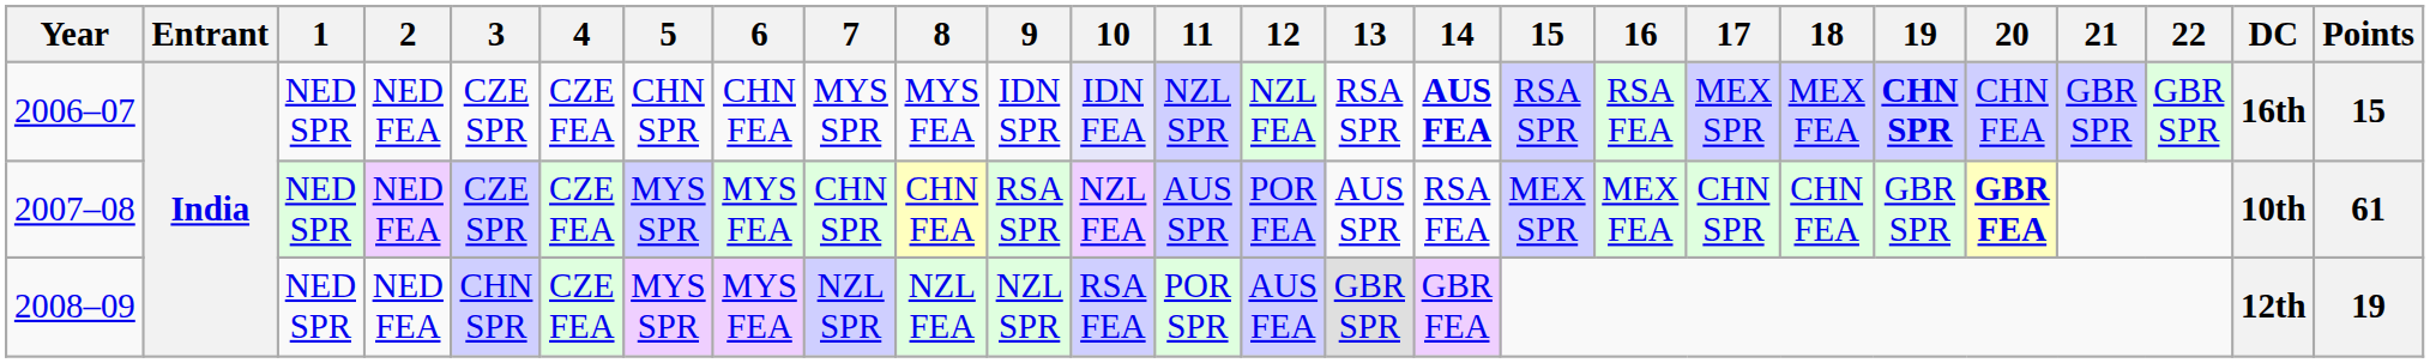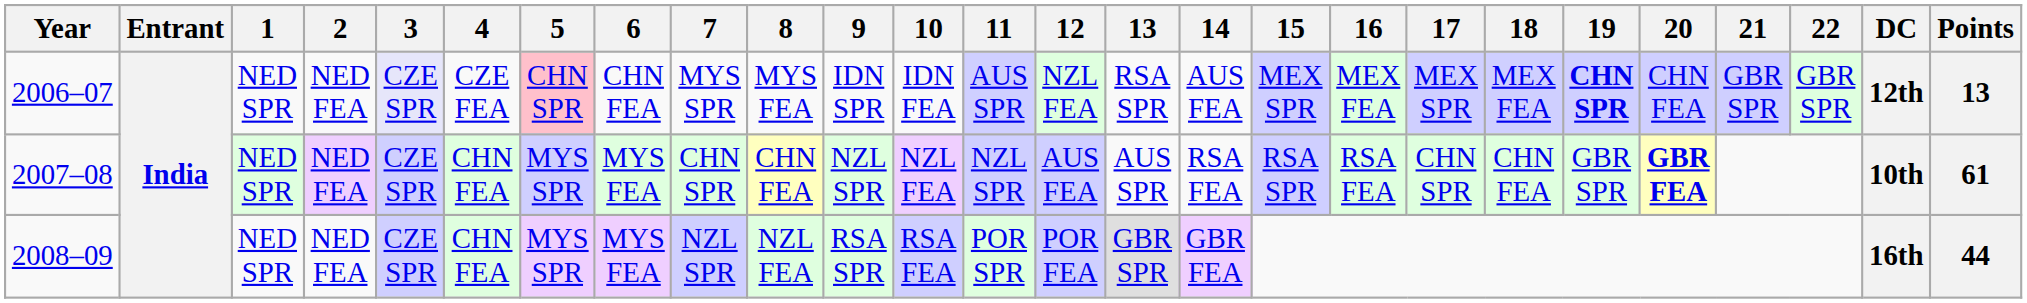 <table class="wikitable" style="text-align:center; font-size:85%">
 <tr>
 <th>Year</th>
 <th>Entrant</th>
 <th>1</th>
 <th>2</th>
 <th>3</th>
 <th>4</th>
 <th>5</th>
 <th>6</th>
 <th>7</th>
 <th>8</th>
 <th>9</th>
 <th>10</th>
 <th>11</th>
 <th>12</th>
 <th>13</th>
 <th>14</th>
 <th>15</th>
 <th>16</th>
 <th>17</th>
 <th>18</th>
 <th>19</th>
 <th>20</th>
 <th>21</th>
 <th>22</th>
 <th>DC</th>
 <th>Points</th>
 </tr>
 <tr>
 <td nowrap><a href='#'>2006–07</a></td>
 <th rowspan=3 nowrap><a href='#'>India</a></th>
 <td><a href='#'>NED<br>SPR</a></td>
 <td><a href='#'>NED<br>FEA</a></td>
-<td><a href='#'>CZE<br>SPR</a></td>
+<td style="background: lavender;"><a href='#'>CZE<br>SPR</a></td>
 <td><a href='#'>CZE<br>FEA</a></td>
-<td><a href='#'>CHN<br>SPR</a></td>
+<td style="background: pink;"><a href='#'>CHN<br>SPR</a></td>
 <td><a href='#'>CHN<br>FEA</a></td>
 <td><a href='#'>MYS<br>SPR</a></td>
 <td><a href='#'>MYS<br>FEA</a></td>
 <td><a href='#'>IDN<br>SPR</a></td>
-<td style="background: lavender;"><a href='#'>IDN<br>FEA</a></td>
-<td style="background:#CFCFFF;"><a href='#'>NZL<br>SPR</a><br></td>
+<td><a href='#'>IDN<br>FEA</a></td>
+<td style="background:#CFCFFF;"><a href='#'>AUS<br>SPR</a><br></td>
 <td style="background:#DFFFDF;"><a href='#'>NZL<br>FEA</a><br></td>
 <td><a href='#'>RSA<br>SPR</a></td>
-<td><strong><a href='#'>AUS<br>FEA</a></strong></td>
-<td style="background:#CFCFFF;"><a href='#'>RSA<br>SPR</a><br></td>
-<td style="background:#DFFFDF;"><a href='#'>RSA<br>FEA</a><br></td>
+<td><a href='#'>AUS<br>FEA</a></td>
+<td style="background:#CFCFFF;"><a href='#'>MEX<br>SPR</a><br></td>
+<td style="background:#DFFFDF;"><a href='#'>MEX<br>FEA</a><br></td>
 <td style="background:#CFCFFF;"><a href='#'>MEX<br>SPR</a><br></td>
 <td style="background:#CFCFFF;"><a href='#'>MEX<br>FEA</a><br></td>
 <td style="background:#CFCFFF;"><strong><a href='#'>CHN<br>SPR</a><br></strong></td>
 <td style="background:#CFCFFF;"><a href='#'>CHN<br>FEA</a><br></td>
 <td style="background:#CFCFFF;"><a href='#'>GBR<br>SPR</a><br></td>
 <td style="background:#DFFFDF;"><a href='#'>GBR<br>SPR</a><br></td>
-<th>16th</th>
-<th>15</th>
+<th>12th</th>
+<th>13</th>
 </tr>
 <tr>
 <td nowrap><a href='#'>2007–08</a></td>
 <td style="background:#DFFFDF;"><a href='#'>NED<br>SPR</a><br></td>
 <td style="background:#EFCFFF;"><a href='#'>NED<br>FEA</a><br></td>
 <td style="background:#CFCFFF;"><a href='#'>CZE<br>SPR</a><br></td>
-<td style="background:#DFFFDF;"><a href='#'>CZE<br>FEA</a><br></td>
+<td style="background:#DFFFDF;"><a href='#'>CHN<br>FEA</a><br></td>
 <td style="background:#CFCFFF;"><a href='#'>MYS<br>SPR</a><br></td>
 <td style="background:#DFFFDF;"><a href='#'>MYS<br>FEA</a><br></td>
 <td style="background:#DFFFDF;"><a href='#'>CHN<br>SPR</a><br></td>
 <td style="background:#FFFFBF;"><a href='#'>CHN<br>FEA</a><br></td>
-<td style="background:#DFFFDF;"><a href='#'>RSA<br>SPR</a><br></td>
+<td style="background:#DFFFDF;"><a href='#'>NZL<br>SPR</a><br></td>
 <td style="background:#EFCFFF;"><a href='#'>NZL<br>FEA</a><br></td>
-<td style="background:#CFCFFF;"><a href='#'>AUS<br>SPR</a><br></td>
-<td style="background:#CFCFFF;"><a href='#'>POR<br>FEA</a><br></td>
+<td style="background:#CFCFFF;"><a href='#'>NZL<br>SPR</a><br></td>
+<td style="background:#CFCFFF;"><a href='#'>AUS<br>FEA</a><br></td>
 <td><a href='#'>AUS<br>SPR</a></td>
 <td><a href='#'>RSA<br>FEA</a></td>
-<td style="background:#CFCFFF;"><a href='#'>MEX<br>SPR</a><br></td>
-<td style="background:#DFFFDF;"><a href='#'>MEX<br>FEA</a><br></td>
+<td style="background:#CFCFFF;"><a href='#'>RSA<br>SPR</a><br></td>
+<td style="background:#DFFFDF;"><a href='#'>RSA<br>FEA</a><br></td>
 <td style="background:#DFFFDF;"><a href='#'>CHN<br>SPR</a><br></td>
 <td style="background:#DFFFDF;"><a href='#'>CHN<br>FEA</a><br></td>
 <td style="background:#DFFFDF;"><a href='#'>GBR<br>SPR</a><br></td>
 <td style="background:#FFFFBF;"><strong><a href='#'>GBR<br>FEA</a></strong><br></td>
 <td colspan=2></td>
 <th>10th</th>
 <th>61</th>
 </tr>
 <tr>
 <td nowrap><a href='#'>2008–09</a></td>
 <td><a href='#'>NED<br>SPR</a></td>
 <td><a href='#'>NED<br>FEA</a></td>
-<td style="background:#CFCFFF;"><a href='#'>CHN<br>SPR</a><br></td>
-<td style="background:#DFFFDF;"><a href='#'>CZE<br>FEA</a><br></td>
+<td style="background:#CFCFFF;"><a href='#'>CZE<br>SPR</a><br></td>
+<td style="background:#DFFFDF;"><a href='#'>CHN<br>FEA</a><br></td>
 <td style="background:#EFCFFF;"><a href='#'>MYS<br>SPR</a><br></td>
 <td style="background:#EFCFFF;"><a href='#'>MYS<br>FEA</a><br></td>
 <td style="background:#CFCFFF;"><a href='#'>NZL<br>SPR</a><br></td>
 <td style="background:#DFFFDF;"><a href='#'>NZL<br>FEA</a><br></td>
-<td style="background:#DFFFDF;"><a href='#'>NZL<br>SPR</a><br></td>
+<td style="background:#DFFFDF;"><a href='#'>RSA<br>SPR</a><br></td>
 <td style="background:#CFCFFF;"><a href='#'>RSA<br>FEA</a><br></td>
 <td style="background:#DFFFDF;"><a href='#'>POR<br>SPR</a><br></td>
-<td style="background:#CFCFFF;"><a href='#'>AUS<br>FEA</a><br></td>
+<td style="background:#CFCFFF;"><a href='#'>POR<br>FEA</a><br></td>
 <td style="background:#DFDFDF;"><a href='#'>GBR<br>SPR</a><br></td>
 <td style="background:#EFCFFF;"><a href='#'>GBR<br>FEA</a><br></td>
 <td colspan=8></td>
-<th>12th</th>
-<th>19</th>
+<th>16th</th>
+<th>44</th>
 </tr>
 </table>
